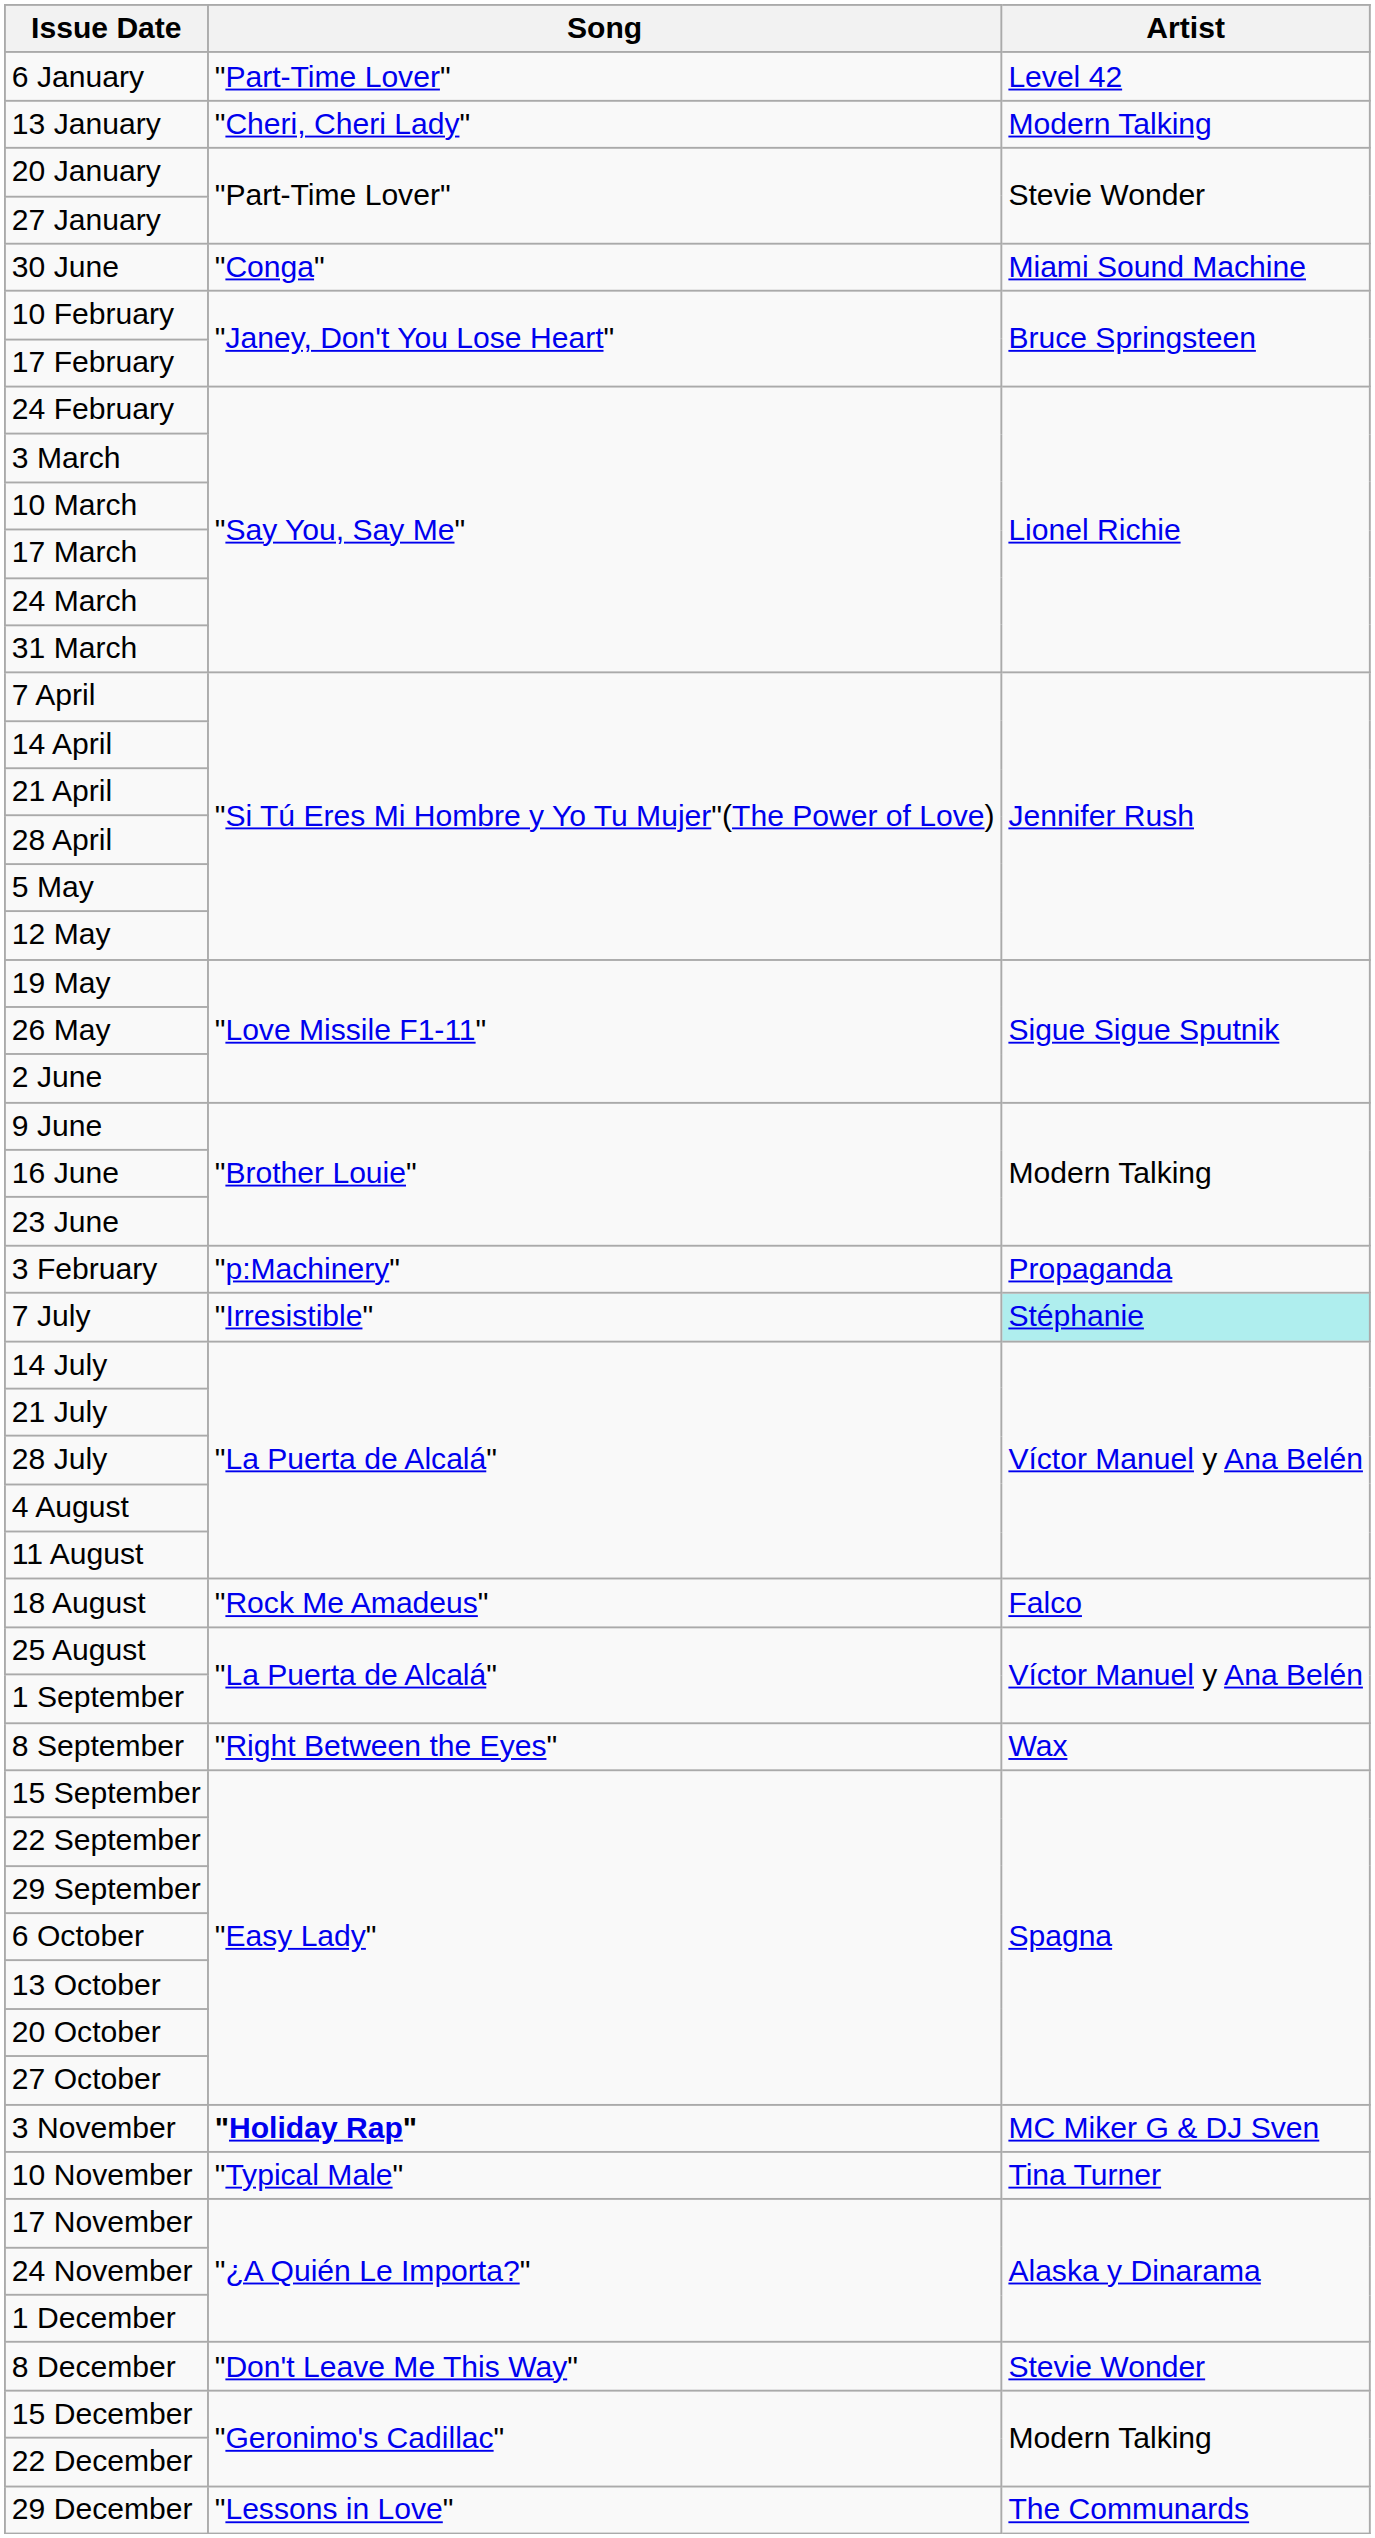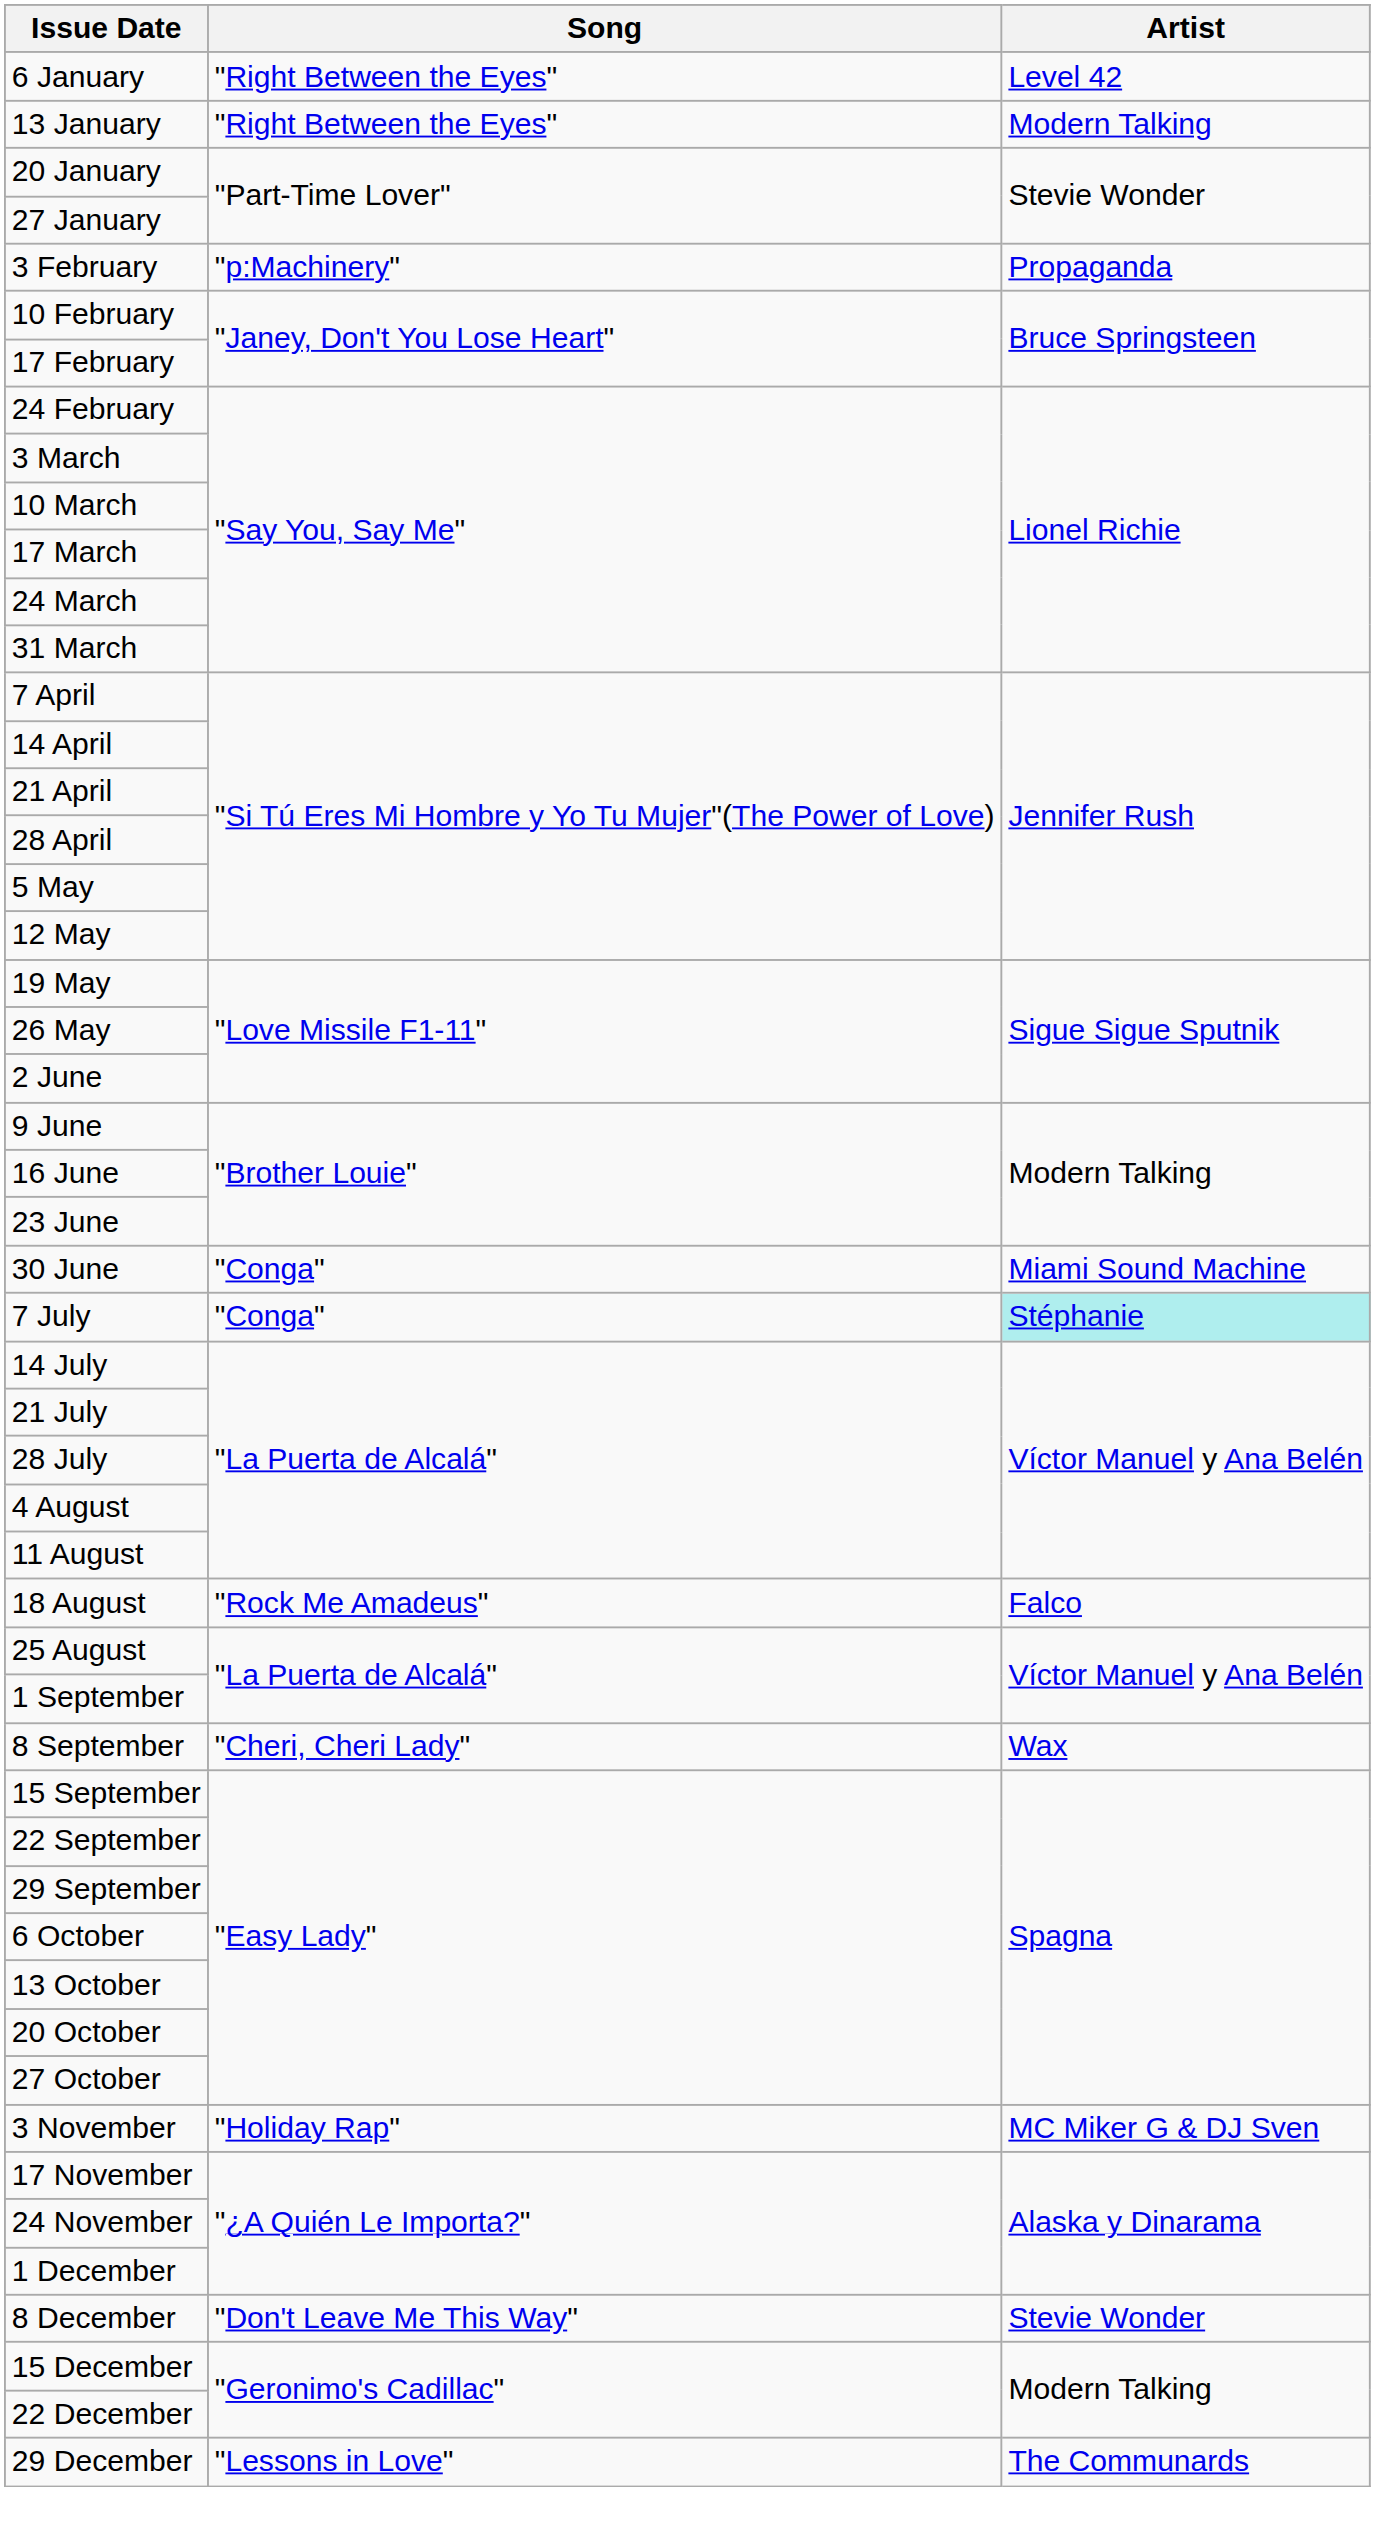 <table class="wikitable">
 <tr>
 <th>Issue Date</th>
 <th>Song</th>
 <th>Artist</th>
 </tr>
 <tr>
 <td>6 January</td>
-<td>"<a href='#'>Part-Time Lover</a>"</td>
+<td>"<a href='#'>Right Between the Eyes</a>"</td>
 <td><a href='#'>Level 42</a></td>
 </tr>
 <tr>
 <td>13 January</td>
-<td>"<a href='#'>Cheri, Cheri Lady</a>"</td>
+<td>"<a href='#'>Right Between the Eyes</a>"</td>
 <td><a href='#'>Modern Talking</a></td>
 </tr>
 <tr>
 <td>20 January</td>
 <td rowspan=2>"Part-Time Lover"</td>
 <td rowspan=2>Stevie Wonder</td>
 </tr>
 <tr>
 <td>27 January</td>
 </tr>
 <tr>
-<td>30 June</td>
-<td>"<a href='#'>Conga</a>"</td>
-<td><a href='#'>Miami Sound Machine</a></td>
+<td>3 February</td>
+<td>"<a href='#'>p:Machinery</a>"</td>
+<td><a href='#'>Propaganda</a></td>
 </tr>
 <tr>
 <td>10 February</td>
 <td rowspan=2>"<a href='#'>Janey, Don't You Lose Heart</a>"</td>
 <td rowspan=2><a href='#'>Bruce Springsteen</a></td>
 </tr>
 <tr>
 <td>17 February</td>
 </tr>
 <tr>
 <td>24 February</td>
 <td rowspan=6>"<a href='#'>Say You, Say Me</a>"</td>
 <td rowspan=6><a href='#'>Lionel Richie</a></td>
 </tr>
 <tr>
 <td>3 March</td>
 </tr>
 <tr>
 <td>10 March</td>
 </tr>
 <tr>
 <td>17 March</td>
 </tr>
 <tr>
 <td>24 March</td>
 </tr>
 <tr>
 <td>31 March</td>
 </tr>
 <tr>
 <td>7 April</td>
 <td rowspan=6>"<a href='#'>Si Tú Eres Mi Hombre y Yo Tu Mujer</a>"(<a href='#'>The Power of Love</a>)</td>
 <td rowspan=6><a href='#'>Jennifer Rush</a></td>
 </tr>
 <tr>
 <td>14 April</td>
 </tr>
 <tr>
 <td>21 April</td>
 </tr>
 <tr>
 <td>28 April</td>
 </tr>
 <tr>
 <td>5  May</td>
 </tr>
 <tr>
 <td>12 May</td>
 </tr>
 <tr>
 <td>19 May</td>
 <td rowspan=3>"<a href='#'>Love Missile F1-11</a>"</td>
 <td rowspan=3><a href='#'>Sigue Sigue Sputnik</a></td>
 </tr>
 <tr>
 <td>26 May</td>
 </tr>
 <tr>
 <td>2 June</td>
 </tr>
 <tr>
 <td>9 June</td>
 <td rowspan=3>"<a href='#'>Brother Louie</a>"</td>
 <td rowspan=3>Modern Talking</td>
 </tr>
 <tr>
 <td>16 June</td>
 </tr>
 <tr>
 <td>23 June</td>
 </tr>
 <tr>
-<td>3 February</td>
-<td>"<a href='#'>p:Machinery</a>"</td>
-<td><a href='#'>Propaganda</a></td>
+<td>30 June</td>
+<td>"<a href='#'>Conga</a>"</td>
+<td><a href='#'>Miami Sound Machine</a></td>
 </tr>
 <tr>
 <td>7 July</td>
-<td>"<a href='#'>Irresistible</a>"</td>
+<td>"<a href='#'>Conga</a>"</td>
 <td style="background: paleturquoise;"><a href='#'>Stéphanie</a></td>
 </tr>
 <tr>
 <td>14 July</td>
 <td rowspan=5>"<a href='#'>La Puerta de Alcalá</a>"</td>
 <td rowspan=5><a href='#'>Víctor Manuel</a> y <a href='#'>Ana Belén</a></td>
 </tr>
 <tr>
 <td>21 July</td>
 </tr>
 <tr>
 <td>28 July</td>
 </tr>
 <tr>
 <td>4 August</td>
 </tr>
 <tr>
 <td>11 August</td>
 </tr>
 <tr>
 <td>18 August</td>
 <td>"<a href='#'>Rock Me Amadeus</a>"</td>
 <td><a href='#'>Falco</a></td>
 </tr>
 <tr>
 <td>25 August</td>
 <td rowspan=2>"<a href='#'>La Puerta de Alcalá</a>"</td>
 <td rowspan=2><a href='#'>Víctor Manuel</a> y <a href='#'>Ana Belén</a></td>
 </tr>
 <tr>
 <td>1 September</td>
 </tr>
 <tr>
 <td>8 September</td>
-<td>"<a href='#'>Right Between the Eyes</a>"</td>
+<td>"<a href='#'>Cheri, Cheri Lady</a>"</td>
 <td><a href='#'>Wax</a></td>
 </tr>
 <tr>
 <td>15 September</td>
 <td rowspan=7>"<a href='#'>Easy Lady</a>"</td>
 <td rowspan=7><a href='#'>Spagna</a></td>
 </tr>
 <tr>
 <td>22 September</td>
 </tr>
 <tr>
 <td>29 September</td>
 </tr>
 <tr>
 <td>6 October</td>
 </tr>
 <tr>
 <td>13 October</td>
 </tr>
 <tr>
 <td>20 October</td>
 </tr>
 <tr>
 <td>27 October</td>
 </tr>
 <tr>
 <td>3 November</td>
-<td><strong>"<a href='#'>Holiday Rap</a>"</strong></td>
+<td>"<a href='#'>Holiday Rap</a>"</td>
 <td><a href='#'>MC Miker G & DJ Sven</a></td>
-</tr>
-<tr>
-<td>10 November</td>
-<td>"<a href='#'>Typical Male</a>"</td>
-<td><a href='#'>Tina Turner</a></td>
 </tr>
 <tr>
 <td>17 November</td>
 <td rowspan=3>"<a href='#'>¿A Quién Le Importa?</a>"</td>
 <td rowspan=3><a href='#'>Alaska y Dinarama</a></td>
 </tr>
 <tr>
 <td>24 November</td>
 </tr>
 <tr>
 <td>1 December</td>
 </tr>
 <tr>
 <td>8 December</td>
 <td>"<a href='#'>Don't Leave Me This Way</a>"</td>
 <td><a href='#'>Stevie Wonder</a></td>
 </tr>
 <tr>
 <td>15 December</td>
 <td rowspan=2>"<a href='#'>Geronimo's Cadillac</a>"</td>
 <td rowspan=2>Modern Talking</td>
 </tr>
 <tr>
 <td>22 December</td>
 </tr>
 <tr>
 <td>29 December</td>
 <td>"<a href='#'>Lessons in Love</a>"</td>
 <td><a href='#'>The Communards</a></td>
 </tr>
 </table>
